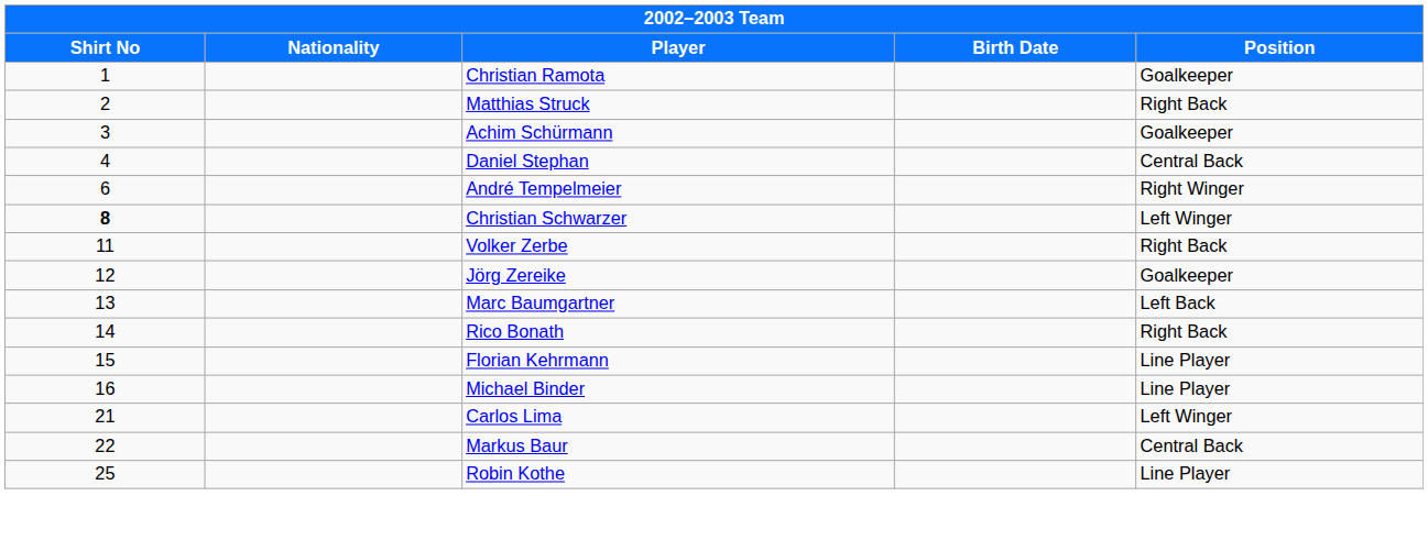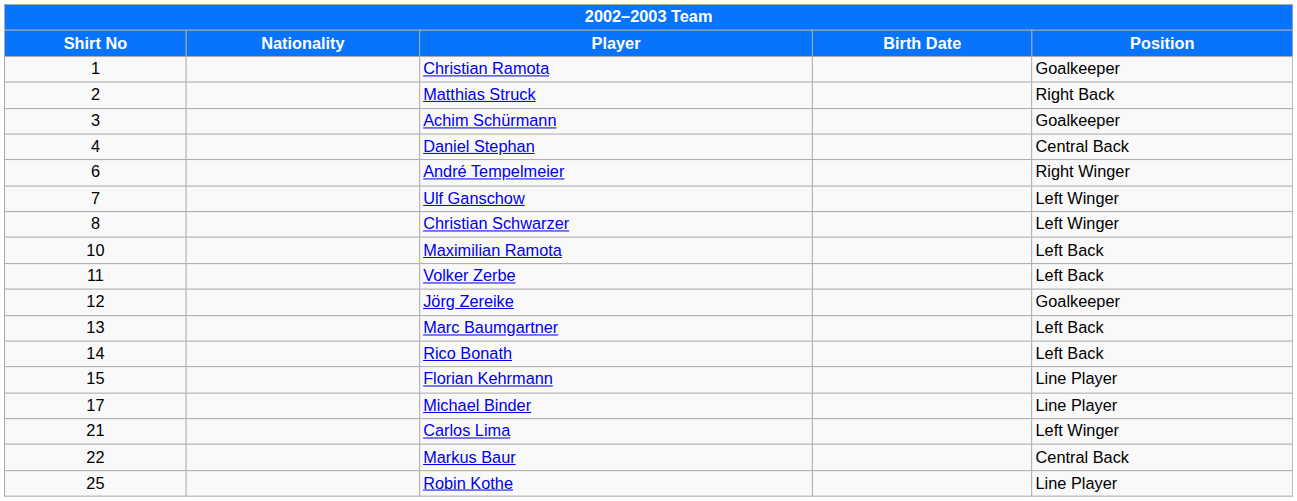 <table class="wikitable collapsible collapsed" style="width:100%">
 <tr>
 <th colspan=5 style="background-color:#0873FD;color:white;text-align:center;">2002–2003 Team</th>
 </tr>
 <tr>
 <th style="color:white; background:#0873FD">Shirt No</th>
 <th style="color:white; background:#0873FD">Nationality</th>
 <th style="color:white; background:#0873FD">Player</th>
 <th style="color:white; background:#0873FD">Birth Date</th>
 <th style="color:white; background:#0873FD">Position</th>
 </tr>
 <tr>
 <td align=center>1</td>
 <td></td>
 <td><a href='#'>Christian Ramota</a></td>
 <td></td>
 <td>Goalkeeper</td>
 </tr>
 <tr>
 <td align=center>2</td>
 <td></td>
 <td><a href='#'>Matthias Struck</a></td>
 <td></td>
 <td>Right Back</td>
 </tr>
 <tr>
 <td align=center>3</td>
 <td></td>
 <td><a href='#'>Achim Schürmann</a></td>
 <td></td>
 <td>Goalkeeper</td>
 </tr>
 <tr>
 <td align=center>4</td>
 <td></td>
 <td><a href='#'>Daniel Stephan</a></td>
 <td></td>
 <td>Central Back</td>
 </tr>
 <tr>
 <td align=center>6</td>
 <td></td>
 <td><a href='#'>André Tempelmeier</a></td>
 <td></td>
 <td>Right Winger</td>
 </tr>
 <tr>
-<td align=center><strong>8</strong></td>
+<td align=center>7</td>
+<td></td>
+<td><a href='#'>Ulf Ganschow</a></td>
+<td></td>
+<td>Left Winger</td>
+</tr>
+<tr>
+<td align=center>8</td>
 <td></td>
 <td><a href='#'>Christian Schwarzer</a></td>
 <td></td>
 <td>Left Winger</td>
 </tr>
 <tr>
+<td align=center>10</td>
+<td></td>
+<td><a href='#'>Maximilian Ramota</a></td>
+<td></td>
+<td>Left Back</td>
+</tr>
+<tr>
 <td align=center>11</td>
 <td></td>
 <td><a href='#'>Volker Zerbe</a></td>
 <td></td>
-<td>Right Back</td>
+<td>Left Back</td>
 </tr>
 <tr>
 <td align=center>12</td>
 <td></td>
 <td><a href='#'>Jörg Zereike</a></td>
 <td></td>
 <td>Goalkeeper</td>
 </tr>
 <tr>
 <td align=center>13</td>
 <td></td>
 <td><a href='#'>Marc Baumgartner</a></td>
 <td></td>
 <td>Left Back</td>
 </tr>
 <tr>
 <td align=center>14</td>
 <td></td>
 <td><a href='#'>Rico Bonath</a></td>
 <td></td>
-<td>Right Back</td>
+<td>Left Back</td>
 </tr>
 <tr>
 <td align=center>15</td>
 <td></td>
 <td><a href='#'>Florian Kehrmann</a></td>
 <td></td>
 <td>Line Player</td>
 </tr>
 <tr>
-<td align=center>16</td>
+<td align=center>17</td>
 <td></td>
 <td><a href='#'>Michael Binder</a></td>
 <td></td>
 <td>Line Player</td>
 </tr>
 <tr>
 <td align=center>21</td>
 <td></td>
 <td><a href='#'>Carlos Lima</a></td>
 <td></td>
 <td>Left Winger</td>
 </tr>
 <tr>
 <td align=center>22</td>
 <td></td>
 <td><a href='#'>Markus Baur</a></td>
 <td></td>
 <td>Central Back</td>
 </tr>
 <tr>
 <td align=center>25</td>
 <td></td>
 <td><a href='#'>Robin Kothe</a></td>
 <td></td>
 <td>Line Player</td>
 </tr>
 </table>
